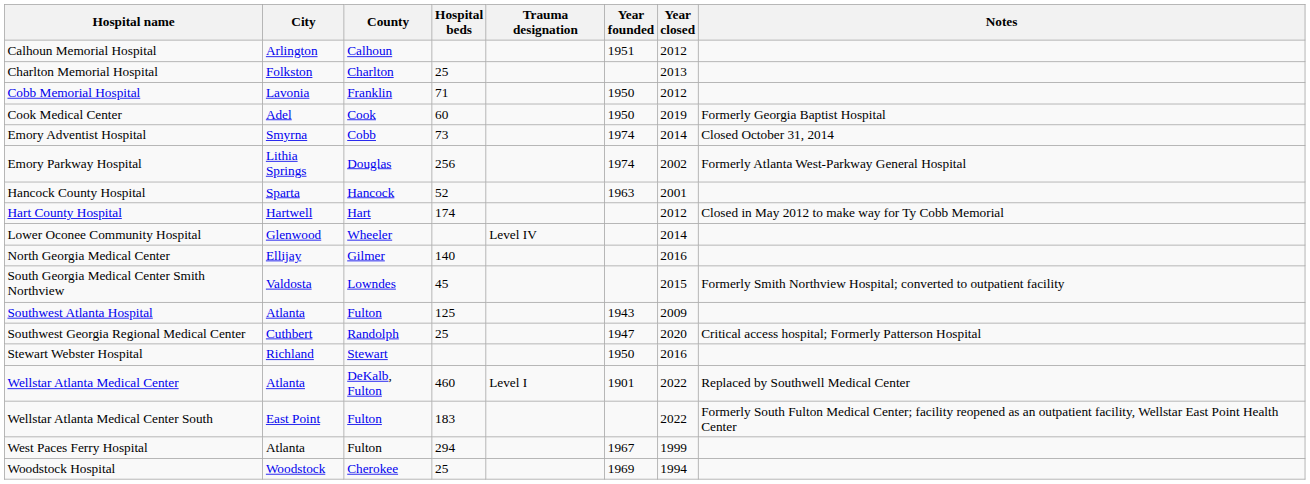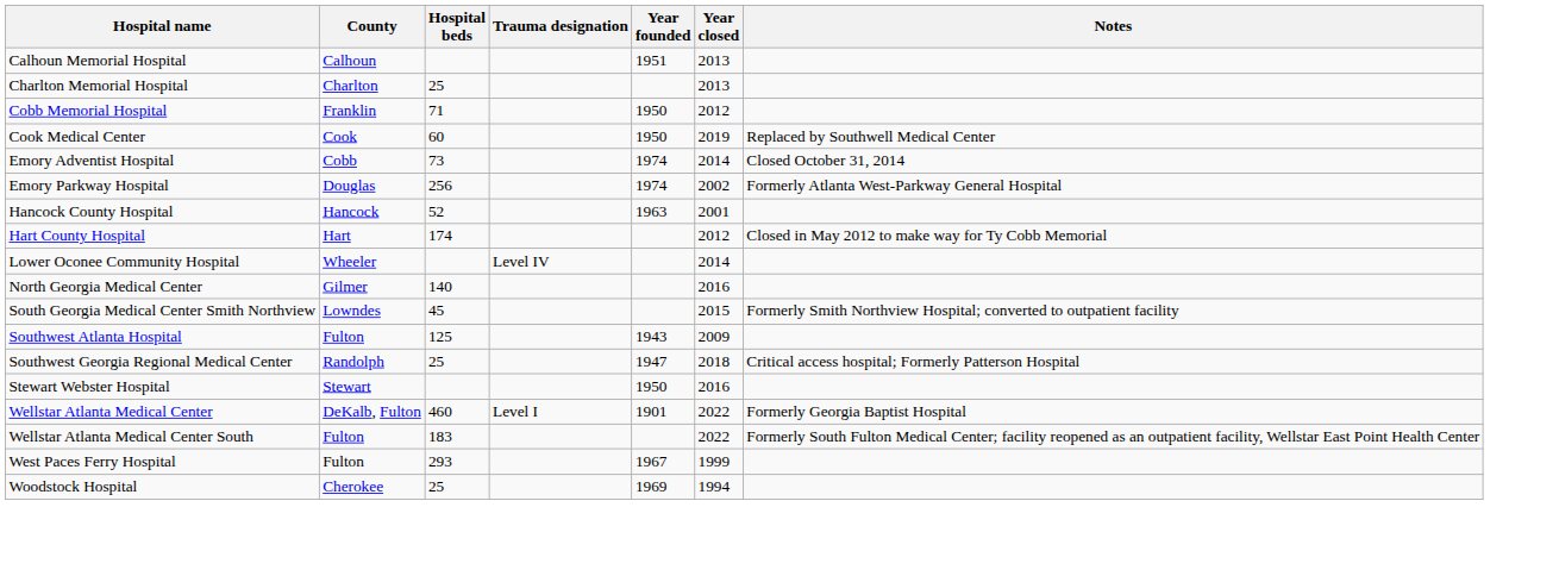 <table class="wikitable sortable">
 <tr>
 <th>Hospital name</th>
-<th>City</th>
 <th>County</th>
 <th>Hospital<br>beds</th>
 <th>Trauma designation</th>
 <th>Year<br>founded</th>
 <th>Year<br>closed</th>
 <th>Notes</th>
 </tr>
 <tr>
 <td>Calhoun Memorial Hospital</td>
-<td><a href='#'>Arlington</a></td>
 <td><a href='#'>Calhoun</a></td>
 <td></td>
 <td></td>
 <td>1951</td>
-<td>2012</td>
+<td>2013</td>
 <td></td>
 </tr>
 <tr>
 <td>Charlton Memorial Hospital</td>
-<td><a href='#'>Folkston</a></td>
 <td><a href='#'>Charlton</a></td>
 <td>25</td>
 <td></td>
 <td></td>
 <td>2013</td>
 <td></td>
 </tr>
 <tr>
 <td><a href='#'>Cobb Memorial Hospital</a></td>
-<td><a href='#'>Lavonia</a></td>
 <td><a href='#'>Franklin</a></td>
 <td>71</td>
 <td></td>
 <td>1950</td>
 <td>2012</td>
 <td></td>
 </tr>
 <tr>
 <td>Cook Medical Center</td>
-<td><a href='#'>Adel</a></td>
 <td><a href='#'>Cook</a></td>
 <td>60</td>
 <td></td>
 <td>1950</td>
 <td>2019</td>
-<td>Formerly Georgia Baptist Hospital</td>
+<td>Replaced by Southwell Medical Center</td>
 </tr>
 <tr>
 <td>Emory Adventist Hospital</td>
-<td><a href='#'>Smyrna</a></td>
 <td><a href='#'>Cobb</a></td>
 <td>73</td>
 <td></td>
 <td>1974</td>
 <td>2014</td>
 <td>Closed October 31, 2014</td>
 </tr>
 <tr>
 <td>Emory Parkway Hospital</td>
-<td><a href='#'>Lithia Springs</a></td>
 <td><a href='#'>Douglas</a></td>
 <td>256</td>
 <td></td>
 <td>1974</td>
 <td>2002</td>
 <td>Formerly Atlanta West-Parkway General Hospital</td>
 </tr>
 <tr>
 <td>Hancock County Hospital</td>
-<td><a href='#'>Sparta</a></td>
 <td><a href='#'>Hancock</a></td>
 <td>52</td>
 <td></td>
 <td>1963</td>
 <td>2001</td>
 <td></td>
 </tr>
 <tr>
 <td><a href='#'>Hart County Hospital</a></td>
-<td><a href='#'>Hartwell</a></td>
 <td><a href='#'>Hart</a></td>
 <td>174</td>
 <td></td>
 <td></td>
 <td>2012</td>
 <td>Closed in May 2012 to make way for Ty Cobb Memorial</td>
 </tr>
 <tr>
 <td>Lower Oconee Community Hospital</td>
-<td><a href='#'>Glenwood</a></td>
 <td><a href='#'>Wheeler</a></td>
 <td></td>
 <td>Level IV</td>
 <td></td>
 <td>2014</td>
 <td></td>
 </tr>
 <tr>
 <td>North Georgia Medical Center</td>
-<td><a href='#'>Ellijay</a></td>
 <td><a href='#'>Gilmer</a></td>
 <td>140</td>
 <td></td>
 <td></td>
 <td>2016</td>
 <td></td>
 </tr>
 <tr>
 <td>South Georgia Medical Center Smith Northview</td>
-<td><a href='#'>Valdosta</a></td>
 <td><a href='#'>Lowndes</a></td>
 <td>45</td>
 <td></td>
 <td></td>
 <td>2015</td>
 <td>Formerly Smith Northview Hospital; converted to outpatient facility</td>
 </tr>
 <tr>
 <td><a href='#'>Southwest Atlanta Hospital</a></td>
-<td><a href='#'>Atlanta</a></td>
 <td><a href='#'>Fulton</a></td>
 <td>125</td>
 <td></td>
 <td>1943</td>
 <td>2009</td>
 <td></td>
 </tr>
 <tr>
 <td>Southwest Georgia Regional Medical Center</td>
-<td><a href='#'>Cuthbert</a></td>
 <td><a href='#'>Randolph</a></td>
 <td>25</td>
 <td></td>
 <td>1947</td>
-<td>2020</td>
+<td>2018</td>
 <td>Critical access hospital; Formerly Patterson Hospital</td>
 </tr>
 <tr>
 <td>Stewart Webster Hospital</td>
-<td><a href='#'>Richland</a></td>
 <td><a href='#'>Stewart</a></td>
 <td></td>
 <td></td>
 <td>1950</td>
 <td>2016</td>
 <td></td>
 </tr>
 <tr>
 <td><a href='#'>Wellstar Atlanta Medical Center</a></td>
-<td><a href='#'>Atlanta</a></td>
 <td><a href='#'>DeKalb</a>, <a href='#'>Fulton</a></td>
 <td>460</td>
 <td>Level I</td>
 <td>1901</td>
 <td>2022</td>
-<td>Replaced by Southwell Medical Center</td>
+<td>Formerly Georgia Baptist Hospital</td>
 </tr>
 <tr>
 <td>Wellstar Atlanta Medical Center South</td>
-<td><a href='#'>East Point</a></td>
 <td><a href='#'>Fulton</a></td>
 <td>183</td>
 <td></td>
 <td></td>
 <td>2022</td>
 <td>Formerly South Fulton Medical Center; facility reopened as an outpatient facility, Wellstar East Point Health Center</td>
 </tr>
 <tr>
 <td>West Paces Ferry Hospital</td>
-<td>Atlanta</td>
 <td>Fulton</td>
-<td>294</td>
+<td>293</td>
 <td></td>
 <td>1967</td>
 <td>1999</td>
 <td></td>
 </tr>
 <tr>
 <td>Woodstock Hospital</td>
-<td><a href='#'>Woodstock</a></td>
 <td><a href='#'>Cherokee</a></td>
 <td>25</td>
 <td></td>
 <td>1969</td>
 <td>1994</td>
 <td></td>
 </tr>
 </table>
